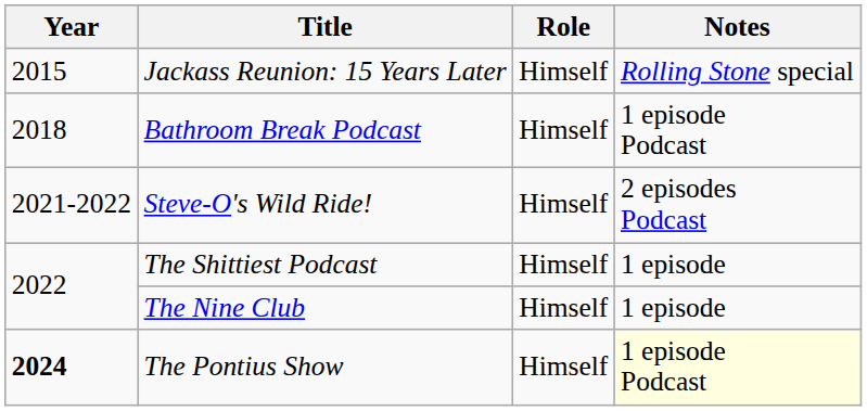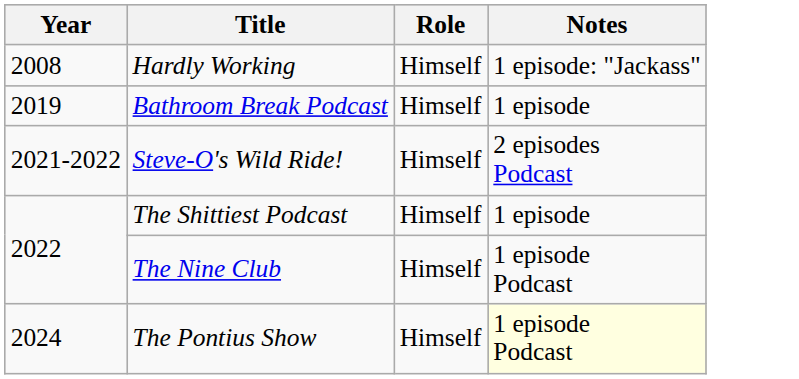 <table class="wikitable sortable">
 <tr>
 <th>Year</th>
 <th>Title</th>
 <th>Role</th>
 <th class="unsortable">Notes</th>
 </tr>
 <tr>
-<td>2015</td>
-<td><em>Jackass Reunion: 15 Years Later</em></td>
+<td>2008</td>
+<td><em>Hardly Working</em></td>
 <td>Himself</td>
-<td><em><a href='#'>Rolling Stone</a></em> special</td>
+<td>1 episode: "Jackass"</td>
 </tr>
 <tr>
-<td>2018</td>
+<td>2019</td>
 <td><em><a href='#'>Bathroom Break Podcast</a></em></td>
 <td>Himself</td>
-<td>1 episode<br>Podcast</td>
+<td>1 episode</td>
 </tr>
 <tr>
 <td>2021-2022</td>
 <td><em><a href='#'>Steve-O</a>'s Wild Ride!</em></td>
 <td>Himself</td>
 <td>2 episodes<br><a href='#'>Podcast</a></td>
 </tr>
 <tr>
 <td rowspan="2">2022</td>
 <td><em>The Shittiest Podcast</em></td>
 <td>Himself</td>
 <td>1 episode</td>
 </tr>
 <tr>
 <td><em><a href='#'>The Nine Club</a></em></td>
 <td>Himself</td>
-<td>1 episode</td>
+<td>1 episode<br>Podcast</td>
 </tr>
 <tr>
-<td><strong>2024</strong></td>
+<td>2024</td>
 <td><em>The Pontius Show</em></td>
 <td>Himself</td>
 <td style="background: lightyellow;">1 episode<br>Podcast</td>
 </tr>
 </table>
